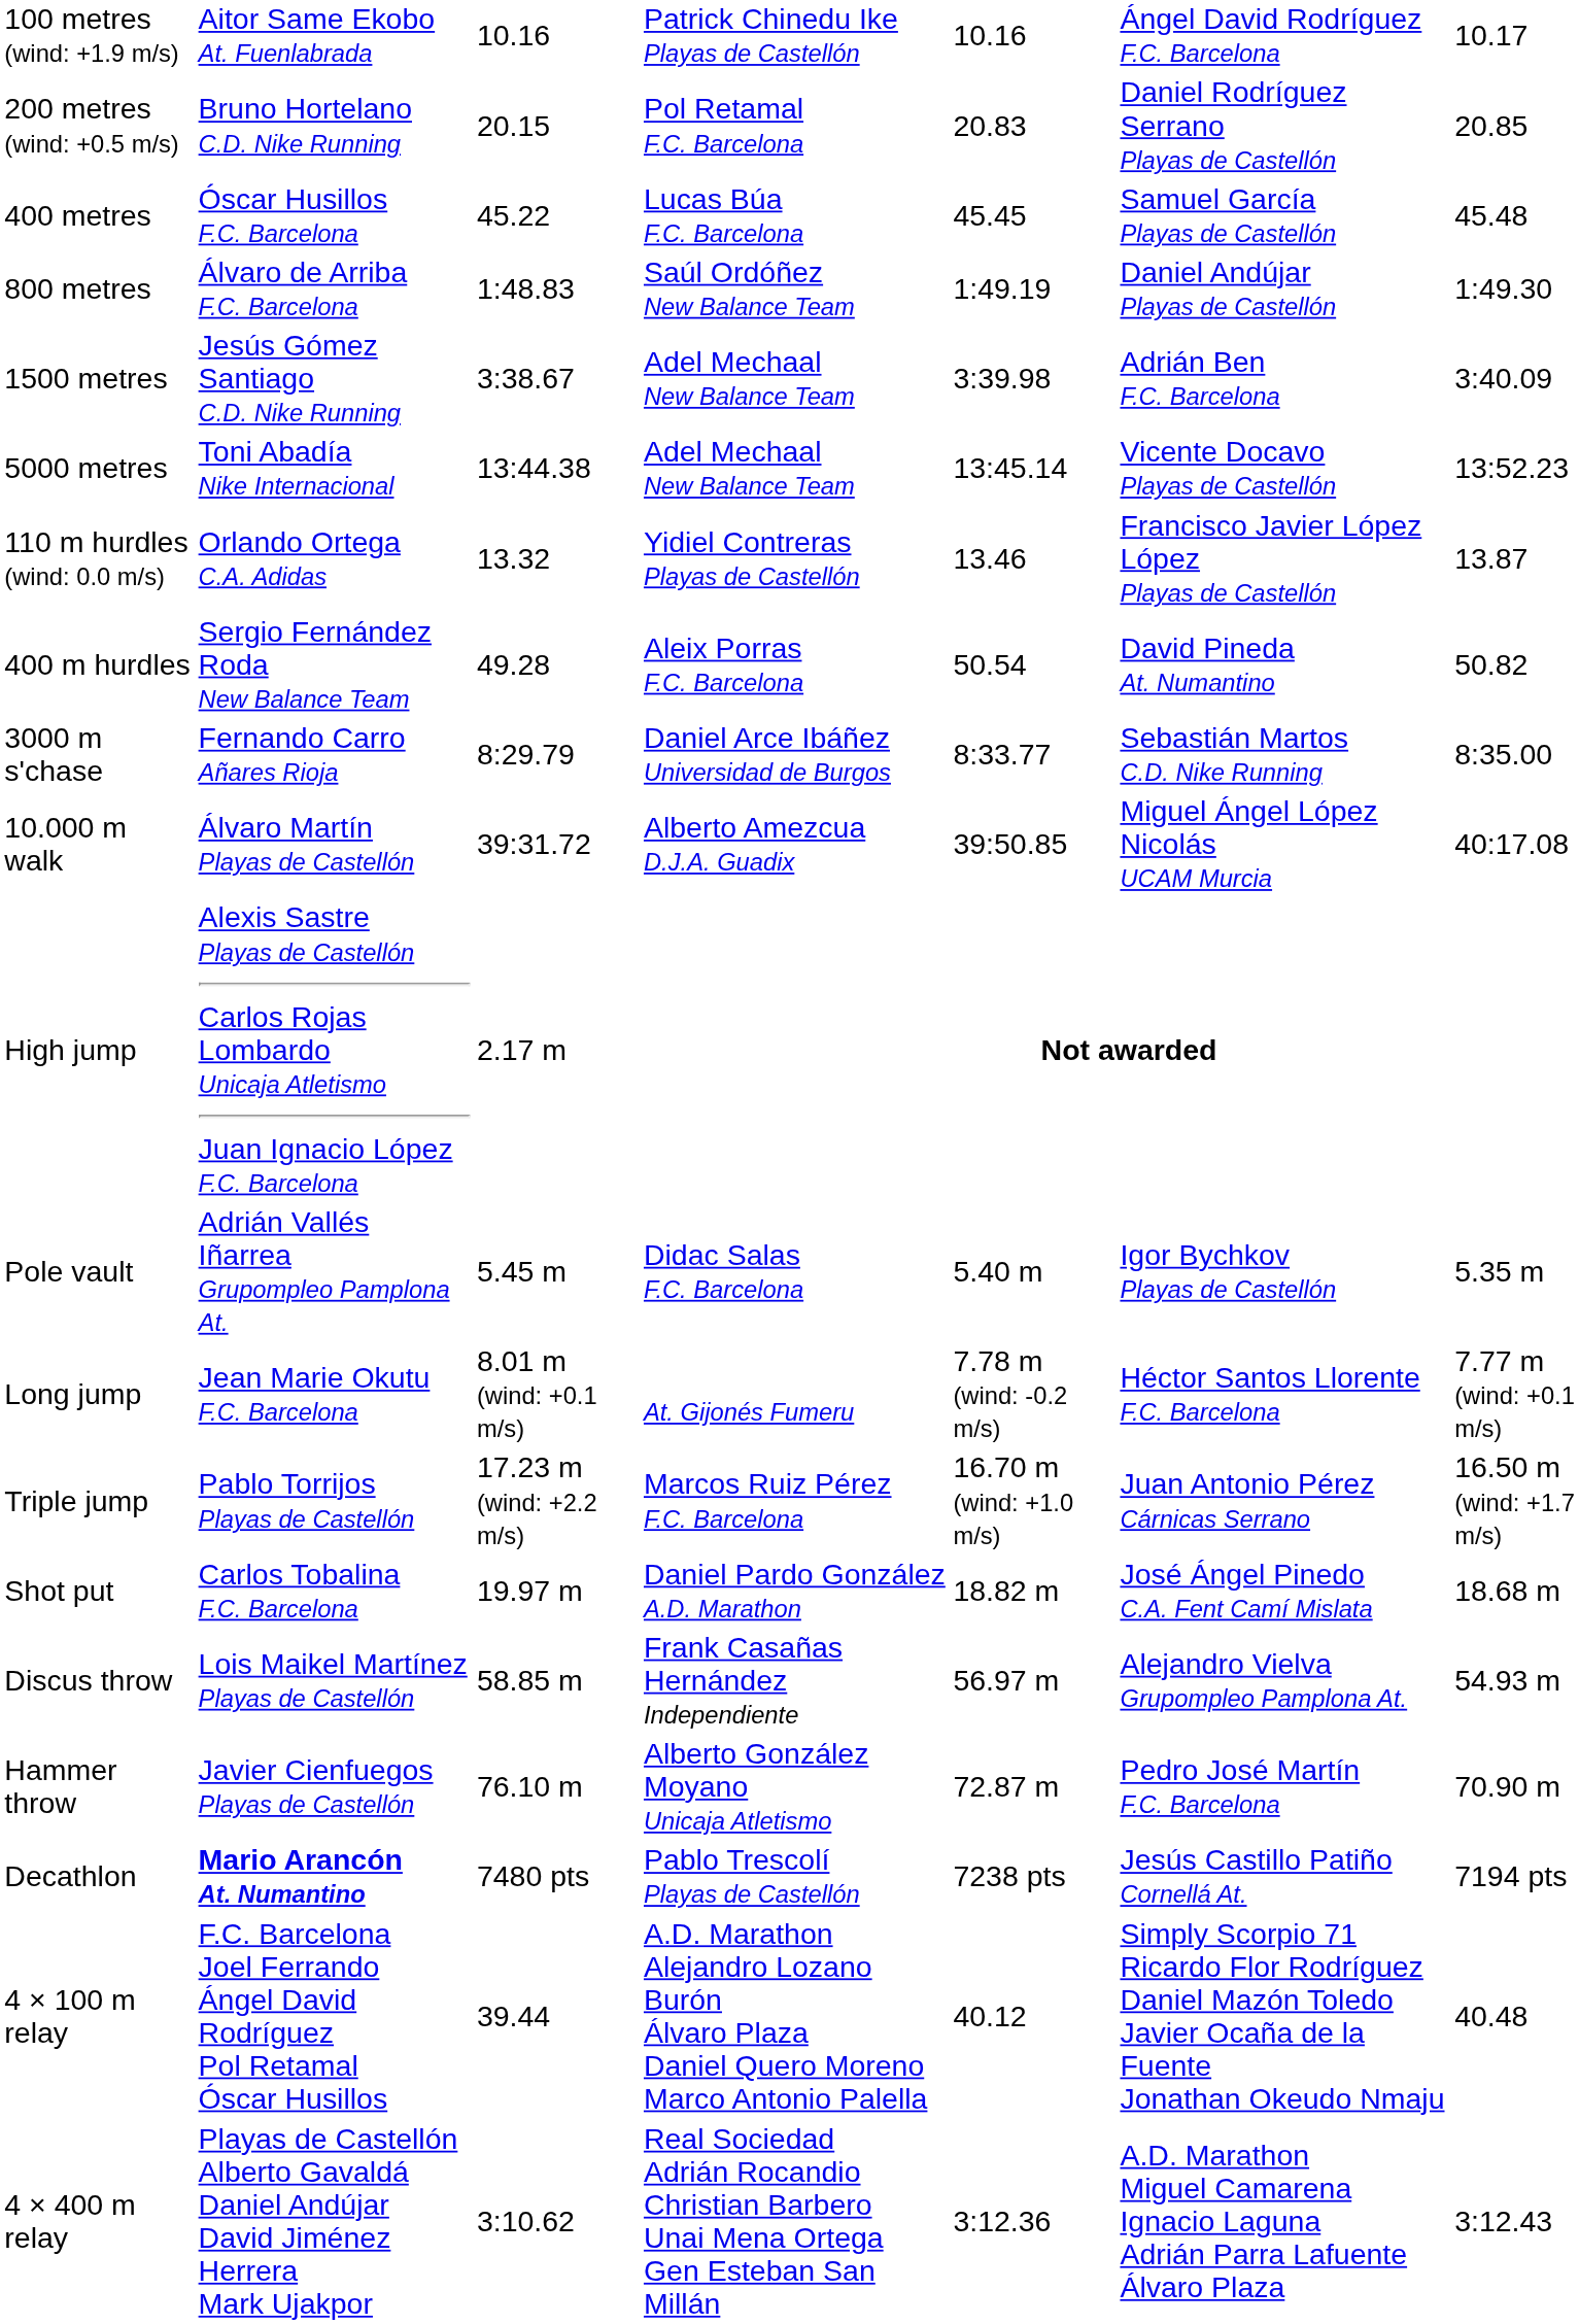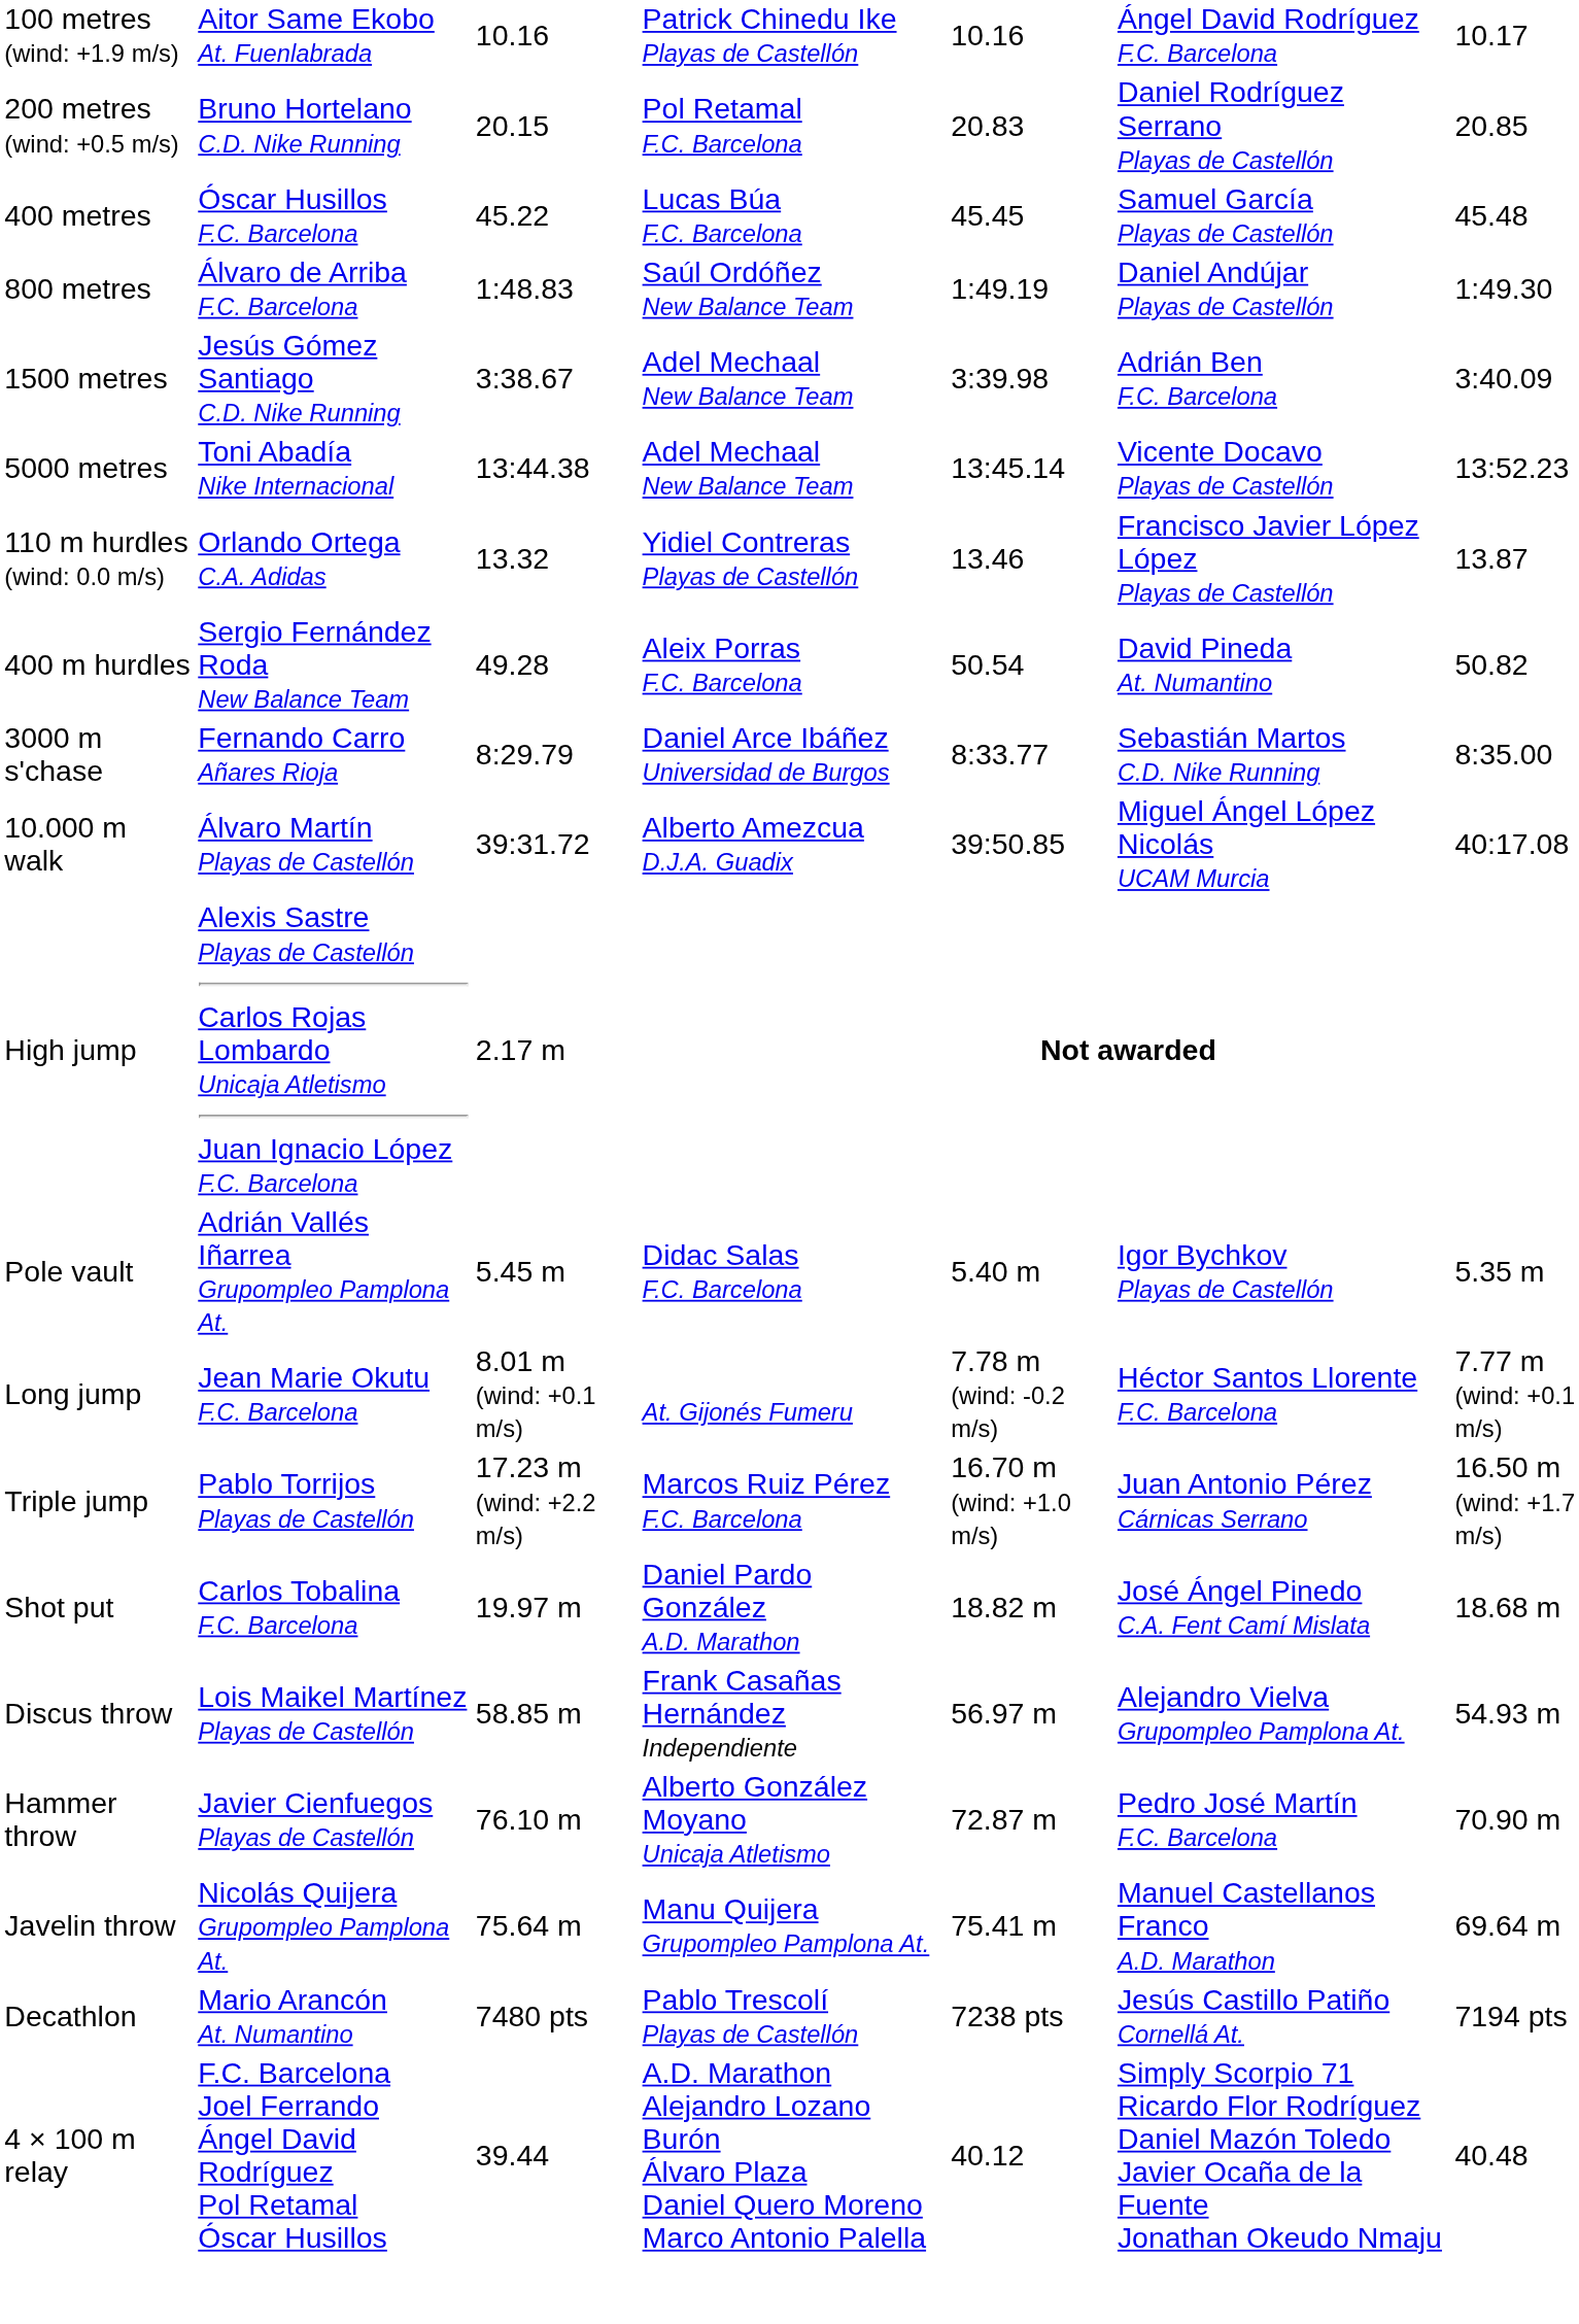 <table>
 <tr>
 <td>100 metres<br><small>(wind: +1.9 m/s)</small></td>
 <td><a href='#'>Aitor Same Ekobo</a><br><small><a href='#'><em>At. Fuenlabrada</em></a></small></td>
 <td>10.16 </td>
 <td><a href='#'>Patrick Chinedu Ike</a><br><small><a href='#'><em>Playas de Castellón</em></a></small></td>
 <td>10.16 </td>
 <td><a href='#'>Ángel David Rodríguez</a><br><small><a href='#'><em>F.C. Barcelona</em></a></small></td>
 <td>10.17</td>
 </tr>
 <tr>
 <td>200 metres<br><small>(wind: +0.5 m/s)</small></td>
 <td><a href='#'>Bruno Hortelano</a><br><small><em><a href='#'>C.D. Nike Running</a></em></small></td>
 <td>20.15</td>
 <td><a href='#'>Pol Retamal</a><br><small><a href='#'><em>F.C. Barcelona</em></a></small></td>
 <td>20.83</td>
 <td><a href='#'>Daniel Rodríguez Serrano</a><br><small><a href='#'><em>Playas de Castellón</em></a></small></td>
 <td>20.85</td>
 </tr>
 <tr>
 <td>400 metres</td>
 <td><a href='#'>Óscar Husillos</a><br><small><a href='#'><em>F.C. Barcelona</em></a></small></td>
 <td>45.22</td>
 <td><a href='#'>Lucas Búa</a><br><small><a href='#'><em>F.C. Barcelona</em></a></small></td>
 <td>45.45</td>
 <td><a href='#'>Samuel García</a><br><small><a href='#'><em>Playas de Castellón</em></a></small></td>
 <td>45.48</td>
 </tr>
 <tr>
 <td>800 metres</td>
 <td><a href='#'>Álvaro de Arriba</a><br><small><a href='#'><em>F.C. Barcelona</em></a></small></td>
 <td>1:48.83</td>
 <td><a href='#'>Saúl Ordóñez</a><br><small><em><a href='#'>New Balance Team</a></em></small></td>
 <td>1:49.19</td>
 <td><a href='#'>Daniel Andújar</a><br><small><a href='#'><em>Playas de Castellón</em></a></small></td>
 <td>1:49.30</td>
 </tr>
 <tr>
 <td>1500 metres</td>
 <td><a href='#'>Jesús Gómez Santiago</a><br><small><em><a href='#'>C.D. Nike Running</a></em></small></td>
 <td>3:38.67</td>
 <td><a href='#'>Adel Mechaal</a><br><small><em><a href='#'>New Balance Team</a></em></small></td>
 <td>3:39.98</td>
 <td><a href='#'>Adrián Ben</a><br><small><a href='#'><em>F.C. Barcelona</em></a></small></td>
 <td>3:40.09</td>
 </tr>
 <tr>
 <td>5000 metres</td>
 <td><a href='#'>Toni Abadía</a><br><small><a href='#'><em>Nike Internacional</em></a></small></td>
 <td>13:44.38</td>
 <td><a href='#'>Adel Mechaal</a><br><small><em><a href='#'>New Balance Team</a></em></small></td>
 <td>13:45.14</td>
 <td><a href='#'>Vicente Docavo</a><br><small><a href='#'><em>Playas de Castellón</em></a></small></td>
 <td>13:52.23</td>
 </tr>
 <tr>
 <td>110 m hurdles<br><small>(wind: 0.0 m/s)</small></td>
 <td><a href='#'>Orlando Ortega</a><br><small><a href='#'><em>C.A. Adidas</em></a></small></td>
 <td>13.32</td>
 <td><a href='#'>Yidiel Contreras</a><br><small><a href='#'><em>Playas de Castellón</em></a></small></td>
 <td>13.46</td>
 <td><a href='#'>Francisco Javier López López</a><br><small><a href='#'><em>Playas de Castellón</em></a></small></td>
 <td>13.87</td>
 </tr>
 <tr>
 <td>400 m hurdles</td>
 <td><a href='#'>Sergio Fernández Roda</a><br><small><em><a href='#'>New Balance Team</a></em></small></td>
 <td>49.28</td>
 <td><a href='#'>Aleix Porras</a><br><small><a href='#'><em>F.C. Barcelona</em></a></small></td>
 <td>50.54 </td>
 <td><a href='#'>David Pineda</a><br><small><a href='#'><em>At. Numantino</em></a></small></td>
 <td>50.82</td>
 </tr>
 <tr>
 <td>3000 m s'chase</td>
 <td><a href='#'>Fernando Carro</a><br><small><em><a href='#'>Añares Rioja</a></em></small></td>
 <td>8:29.79</td>
 <td><a href='#'>Daniel Arce Ibáñez</a><br><small><a href='#'><em>Universidad de Burgos</em></a></small></td>
 <td>8:33.77</td>
 <td><a href='#'>Sebastián Martos</a><br><small><em><a href='#'>C.D. Nike Running</a></em></small></td>
 <td>8:35.00</td>
 </tr>
 <tr>
 <td>10.000 m walk</td>
 <td><a href='#'>Álvaro Martín</a><br><small><a href='#'><em>Playas de Castellón</em></a></small></td>
 <td>39:31.72</td>
 <td><a href='#'>Alberto Amezcua</a><br><small><a href='#'><em>D.J.A. Guadix</em></a></small></td>
 <td>39:50.85</td>
 <td><a href='#'>Miguel Ángel López Nicolás</a><br><small><a href='#'><em>UCAM Murcia</em></a></small></td>
 <td>40:17.08</td>
 </tr>
 <tr>
 <td>High jump</td>
 <td><a href='#'>Alexis Sastre</a><br><small><a href='#'><em>Playas de Castellón</em></a></small><hr><a href='#'>Carlos Rojas Lombardo</a><br><small><em><a href='#'>Unicaja Atletismo</a></em></small><hr><a href='#'>Juan Ignacio López</a><br><small><a href='#'><em>F.C. Barcelona</em></a></small></td>
 <td>2.17 m</td>
 <th colspan=4>Not awarded</th>
 </tr>
 <tr>
 <td>Pole vault</td>
 <td><a href='#'>Adrián Vallés Iñarrea</a><br><small><a href='#'><em>Grupompleo Pamplona At.</em></a></small></td>
 <td>5.45 m</td>
 <td><a href='#'>Didac Salas</a><br><small><a href='#'><em>F.C. Barcelona</em></a></small></td>
 <td>5.40 m</td>
 <td><a href='#'>Igor Bychkov</a><br><small><a href='#'><em>Playas de Castellón</em></a></small></td>
 <td>5.35 m</td>
 </tr>
 <tr>
 <td>Long jump</td>
 <td><a href='#'>Jean Marie Okutu</a><br><small><a href='#'><em>F.C. Barcelona</em></a></small></td>
 <td>8.01 m<br><small>(wind: +0.1 m/s)</small></td>
 <td><br><small><em><a href='#'>At. Gijonés Fumeru</a></em></small></td>
 <td>7.78 m <br><small>(wind: -0.2 m/s)</small></td>
 <td><a href='#'>Héctor Santos Llorente</a><br><small><a href='#'><em>F.C. Barcelona</em></a></small></td>
 <td>7.77 m<br><small>(wind: +0.1 m/s)</small></td>
 </tr>
 <tr>
 <td>Triple jump</td>
 <td><a href='#'>Pablo Torrijos</a><br><small><a href='#'><em>Playas de Castellón</em></a></small></td>
 <td>17.23 m <br><small>(wind: +2.2 m/s)</small></td>
 <td><a href='#'>Marcos Ruiz Pérez</a><br><small><a href='#'><em>F.C. Barcelona</em></a></small></td>
 <td>16.70 m<br><small>(wind: +1.0 m/s)</small></td>
 <td><a href='#'>Juan Antonio Pérez</a><br><small><a href='#'><em>Cárnicas Serrano</em></a></small></td>
 <td>16.50 m<br><small>(wind: +1.7 m/s)</small></td>
 </tr>
 <tr>
 <td>Shot put</td>
 <td><a href='#'>Carlos Tobalina</a><br><small><a href='#'><em>F.C. Barcelona</em></a></small></td>
 <td>19.97 m</td>
 <td><a href='#'>Daniel Pardo González</a><br><small><a href='#'><em>A.D. Marathon</em></a></small></td>
 <td>18.82 m </td>
 <td><a href='#'>José Ángel Pinedo</a><br><small><a href='#'><em>C.A. Fent Camí Mislata</em></a></small></td>
 <td>18.68 m</td>
 </tr>
 <tr>
 <td>Discus throw</td>
 <td><a href='#'>Lois Maikel Martínez</a><br><small><a href='#'><em>Playas de Castellón</em></a></small></td>
 <td>58.85 m</td>
 <td><a href='#'>Frank Casañas Hernández</a><br><small><em>Independiente</em></small></td>
 <td>56.97 m</td>
 <td><a href='#'>Alejandro Vielva</a><br><small><a href='#'><em>Grupompleo Pamplona At.</em></a></small></td>
 <td>54.93 m</td>
 </tr>
 <tr>
 <td>Hammer throw</td>
 <td><a href='#'>Javier Cienfuegos</a><br><small><a href='#'><em>Playas de Castellón</em></a></small></td>
 <td>76.10 m</td>
 <td><a href='#'>Alberto González Moyano</a><br><small><em><a href='#'>Unicaja Atletismo</a></em></small></td>
 <td>72.87 m</td>
 <td><a href='#'>Pedro José Martín</a><br><small><a href='#'><em>F.C. Barcelona</em></a></small></td>
 <td>70.90 m</td>
 </tr>
 <tr>
+<td>Javelin throw</td>
+<td><a href='#'>Nicolás Quijera</a><br><small><a href='#'><em>Grupompleo Pamplona At.</em></a></small></td>
+<td>75.64 m</td>
+<td><a href='#'>Manu Quijera</a><br><small><a href='#'><em>Grupompleo Pamplona At.</em></a></small></td>
+<td>75.41 m </td>
+<td><a href='#'>Manuel Castellanos Franco</a><br><small><a href='#'><em>A.D. Marathon</em></a></small></td>
+<td>69.64 m </td>
+</tr>
+<tr>
 <td>Decathlon</td>
-<td><strong><a href='#'>Mario Arancón</a><br><small><a href='#'><em>At. Numantino</em></a></small></strong></td>
+<td><a href='#'>Mario Arancón</a><br><small><a href='#'><em>At. Numantino</em></a></small></td>
 <td>7480 pts</td>
 <td><a href='#'>Pablo Trescolí</a><br><small><a href='#'><em>Playas de Castellón</em></a></small></td>
 <td>7238 pts</td>
 <td><a href='#'>Jesús Castillo Patiño</a><br><small><a href='#'><em>Cornellá At.</em></a></small></td>
 <td>7194 pts</td>
 </tr>
 <tr>
 <td>4 × 100 m relay</td>
 <td><a href='#'>F.C. Barcelona</a><br><a href='#'>Joel Ferrando</a><br><a href='#'>Ángel David Rodríguez</a><br><a href='#'>Pol Retamal</a><br><a href='#'>Óscar Husillos</a></td>
 <td>39.44 </td>
 <td><a href='#'>A.D. Marathon</a><br><a href='#'>Alejandro Lozano Burón</a><br><a href='#'>Álvaro Plaza</a><br><a href='#'>Daniel Quero Moreno</a><br><a href='#'>Marco Antonio Palella</a></td>
 <td>40.12</td>
 <td><a href='#'>Simply Scorpio 71</a><br><a href='#'>Ricardo Flor Rodríguez</a><br><a href='#'>Daniel Mazón Toledo</a><br><a href='#'>Javier Ocaña de la Fuente</a><br><a href='#'>Jonathan Okeudo Nmaju</a></td>
 <td>40.48</td>
 </tr>
-<tr>
-<td>4 × 400 m relay</td>
-<td><a href='#'>Playas de Castellón</a><br><a href='#'>Alberto Gavaldá</a><br><a href='#'>Daniel Andújar</a><br><a href='#'>David Jiménez Herrera</a><br><a href='#'>Mark Ujakpor</a></td>
-<td>3:10.62</td>
-<td><a href='#'>Real Sociedad</a><br><a href='#'>Adrián Rocandio</a><br><a href='#'>Christian Barbero</a><br><a href='#'>Unai Mena Ortega</a><br><a href='#'>Gen Esteban San Millán</a></td>
-<td>3:12.36</td>
-<td><a href='#'>A.D. Marathon</a><br><a href='#'>Miguel Camarena</a><br><a href='#'>Ignacio Laguna</a><br><a href='#'>Adrián Parra Lafuente</a><br><a href='#'>Álvaro Plaza</a></td>
-<td>3:12.43</td>
-</tr>
 </table>
